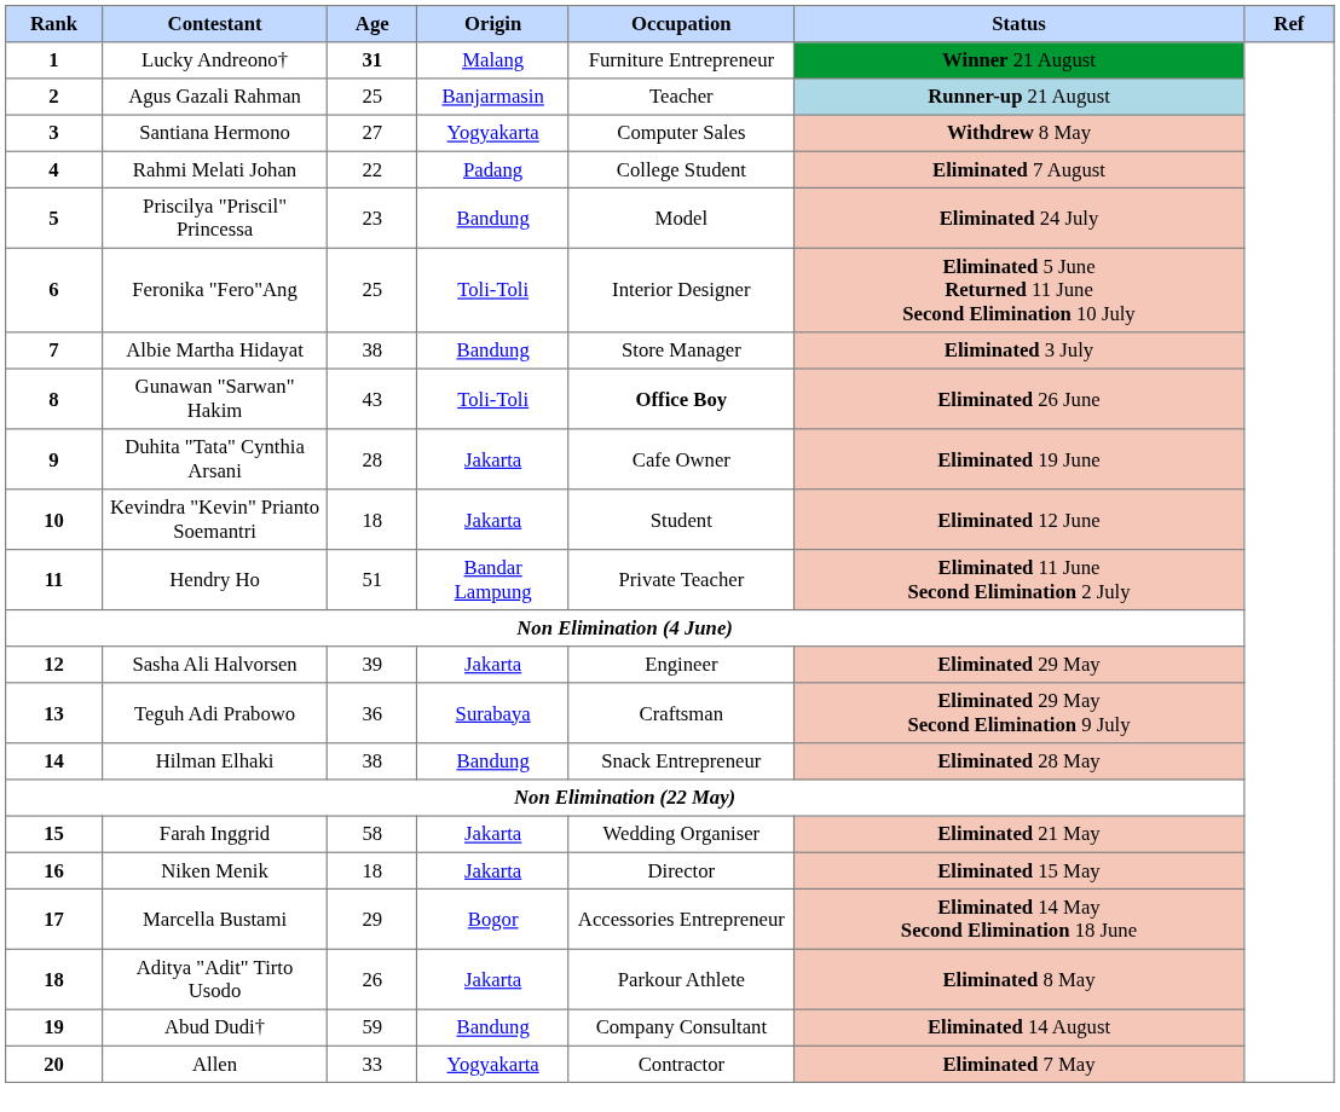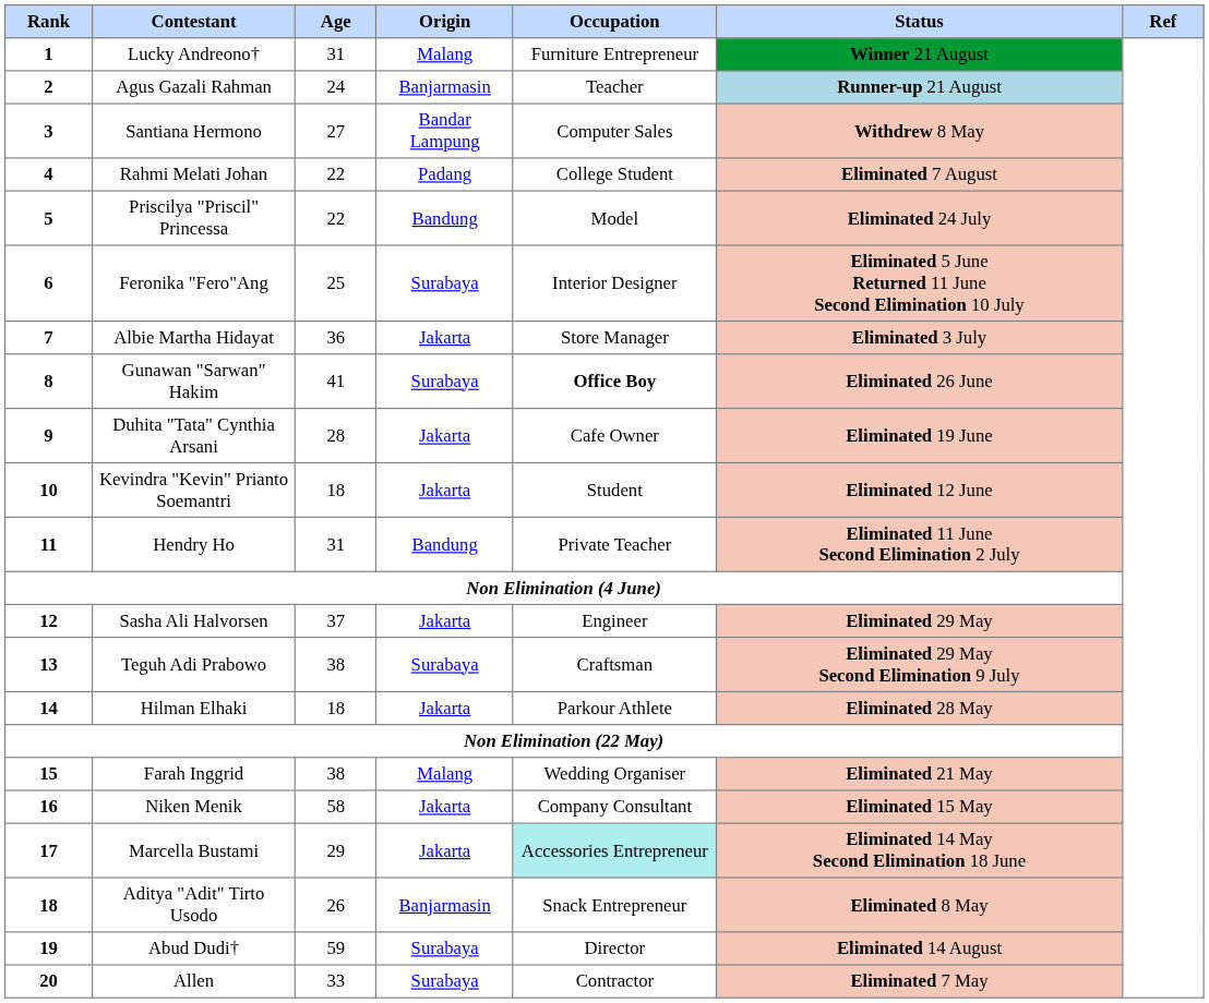 <table border="1" cellpadding="4" cellspacing="0" style="text-align:center; font-size:90%; border-collapse:collapse;" width=75%>
 <tr style="background:#C1D8FF;">
 <th style="width:4%; text-align:center;">Rank</th>
 <th style="width:10%;">Contestant</th>
 <th style="width:4%; text-align:center;">Age</th>
 <th style="width:4%; text-align:center;">Origin</th>
 <th style="width:10%;">Occupation</th>
 <th style="width:20%;">Status</th>
 <th style="width:4%; text-align:center;">Ref</th>
 </tr>
 <tr up>
 <td><strong>1</strong></td>
 <td>Lucky Andreono†</td>
-<td><strong>31</strong></td>
+<td>31</td>
 <td><a href='#'>Malang</a></td>
 <td>Furniture Entrepreneur</td>
 <td style="background:#093;"><span><strong>Winner</strong> 21 August</span></td>
 <td rowspan="22"></td>
 </tr>
 <tr>
 <td><strong>2</strong></td>
 <td>Agus Gazali Rahman</td>
-<td>25</td>
+<td>24</td>
 <td><a href='#'>Banjarmasin</a></td>
 <td>Teacher</td>
 <td style="background:lightblue; text-align:center;"><strong>Runner-up</strong> 21 August</td>
 </tr>
 <tr>
 <td><strong>3</strong></td>
 <td>Santiana Hermono</td>
 <td>27</td>
-<td><a href='#'>Yogyakarta</a></td>
+<td><a href='#'>Bandar Lampung</a></td>
 <td>Computer Sales</td>
 <td style="background:#f4c7b8; text-align:center;"><strong>Withdrew</strong> 8 May</td>
 </tr>
 <tr>
 <td><strong>4</strong></td>
 <td>Rahmi Melati Johan</td>
 <td>22</td>
 <td><a href='#'>Padang</a></td>
 <td>College Student</td>
 <td style="background:#f4c7b8; text-align:center;"><strong>Eliminated</strong> 7 August</td>
 </tr>
 <tr>
 <td><strong>5</strong></td>
 <td>Priscilya "Priscil" Princessa</td>
-<td>23</td>
+<td>22</td>
 <td><a href='#'>Bandung</a></td>
 <td>Model</td>
 <td style="background:#f4c7b8; text-align:center;"><strong>Eliminated</strong> 24 July</td>
 </tr>
 <tr>
 <td><strong>6</strong></td>
 <td>Feronika "Fero"Ang</td>
 <td>25</td>
-<td><a href='#'>Toli-Toli</a></td>
+<td><a href='#'>Surabaya</a></td>
 <td>Interior Designer</td>
 <td style="background:#f4c7b8; text-align:center;"><strong>Eliminated</strong> 5 June<br><strong>Returned</strong> 11 June<br><strong>Second Elimination</strong> 10 July</td>
 </tr>
 <tr>
 <td><strong>7</strong></td>
 <td>Albie Martha Hidayat</td>
-<td>38</td>
-<td><a href='#'>Bandung</a></td>
+<td>36</td>
+<td><a href='#'>Jakarta</a></td>
 <td>Store Manager</td>
 <td style="background:#f4c7b8; text-align:center;"><strong>Eliminated</strong> 3 July</td>
 </tr>
 <tr>
 <td><strong>8</strong></td>
 <td>Gunawan "Sarwan" Hakim</td>
-<td>43</td>
-<td><a href='#'>Toli-Toli</a></td>
+<td>41</td>
+<td><a href='#'>Surabaya</a></td>
 <td><strong>Office Boy</strong></td>
 <td style="background:#f4c7b8; text-align:center;"><strong>Eliminated</strong> 26 June</td>
 </tr>
 <tr>
 <td><strong>9</strong></td>
 <td>Duhita "Tata" Cynthia Arsani</td>
 <td>28</td>
 <td><a href='#'>Jakarta</a></td>
 <td>Cafe Owner</td>
 <td style="background:#f4c7b8; text-align:center;"><strong>Eliminated</strong> 19 June</td>
 </tr>
 <tr>
 <td><strong>10</strong></td>
 <td>Kevindra "Kevin" Prianto Soemantri</td>
 <td>18</td>
 <td><a href='#'>Jakarta</a></td>
 <td>Student</td>
 <td style="background:#f4c7b8; text-align:center;"><strong>Eliminated</strong> 12 June</td>
 </tr>
 <tr>
 <td><strong>11</strong></td>
 <td>Hendry Ho</td>
-<td>51</td>
-<td><a href='#'>Bandar Lampung</a></td>
+<td>31</td>
+<td><a href='#'>Bandung</a></td>
 <td>Private Teacher</td>
 <td style="background:#f4c7b8; text-align:center;"><strong>Eliminated</strong> 11 June<br><strong>Second Elimination</strong> 2 July</td>
 </tr>
 <tr>
 <td align=center colspan=6><strong><em>Non Elimination (4 June)</em></strong></td>
 </tr>
 <tr>
 <td><strong>12</strong></td>
 <td>Sasha Ali Halvorsen</td>
-<td>39</td>
+<td>37</td>
 <td><a href='#'>Jakarta</a></td>
 <td>Engineer</td>
 <td style="background:#f4c7b8; text-align:center;"><strong>Eliminated</strong> 29 May</td>
 </tr>
 <tr>
 <td><strong>13</strong></td>
 <td>Teguh Adi Prabowo</td>
-<td>36</td>
+<td>38</td>
 <td><a href='#'>Surabaya</a></td>
 <td>Craftsman</td>
 <td style="background:#f4c7b8; text-align:center;"><strong>Eliminated</strong> 29 May<br><strong>Second Elimination</strong> 9 July</td>
 </tr>
 <tr>
 <td><strong>14</strong></td>
 <td>Hilman Elhaki</td>
-<td>38</td>
-<td><a href='#'>Bandung</a></td>
-<td>Snack Entrepreneur</td>
+<td>18</td>
+<td><a href='#'>Jakarta</a></td>
+<td>Parkour Athlete</td>
 <td style="background:#f4c7b8; text-align:center;"><strong>Eliminated</strong> 28 May</td>
 </tr>
 <tr>
 <td align=center colspan=6><strong><em>Non Elimination (22 May)</em></strong></td>
 </tr>
 <tr>
 <td><strong>15</strong></td>
 <td>Farah Inggrid</td>
-<td>58</td>
-<td><a href='#'>Jakarta</a></td>
+<td>38</td>
+<td><a href='#'>Malang</a></td>
 <td>Wedding Organiser</td>
 <td style="background:#f4c7b8; text-align:center;"><strong>Eliminated</strong> 21 May</td>
 </tr>
 <tr>
 <td><strong>16</strong></td>
 <td>Niken Menik</td>
-<td>18</td>
+<td>58</td>
 <td><a href='#'>Jakarta</a></td>
-<td>Director</td>
+<td>Company Consultant</td>
 <td style="background:#f4c7b8; text-align:center;"><strong>Eliminated</strong> 15 May</td>
 </tr>
 <tr>
 <td><strong>17</strong></td>
 <td>Marcella Bustami</td>
 <td>29</td>
-<td><a href='#'>Bogor</a></td>
-<td>Accessories Entrepreneur</td>
+<td><a href='#'>Jakarta</a></td>
+<td style="background: paleturquoise;">Accessories Entrepreneur</td>
 <td style="background:#f4c7b8; text-align:center;"><strong>Eliminated</strong> 14 May<br><strong>Second Elimination</strong> 18 June</td>
 </tr>
 <tr>
 <td><strong>18</strong></td>
 <td>Aditya "Adit" Tirto Usodo</td>
 <td>26</td>
-<td><a href='#'>Jakarta</a></td>
-<td>Parkour Athlete</td>
+<td><a href='#'>Banjarmasin</a></td>
+<td>Snack Entrepreneur</td>
 <td style="background:#f4c7b8; text-align:center;"><strong>Eliminated</strong> 8 May<br></td>
 </tr>
 <tr>
 <td><strong>19</strong></td>
 <td>Abud Dudi†</td>
 <td>59</td>
-<td><a href='#'>Bandung</a></td>
-<td>Company Consultant</td>
+<td><a href='#'>Surabaya</a></td>
+<td>Director</td>
 <td style="background:#f4c7b8; text-align:center;"><strong>Eliminated</strong> 14 August</td>
 </tr>
 <tr>
 <td><strong>20</strong></td>
 <td>Allen</td>
 <td>33</td>
-<td><a href='#'>Yogyakarta</a></td>
+<td><a href='#'>Surabaya</a></td>
 <td>Contractor</td>
 <td style="background:#f4c7b8; text-align:center;"><strong>Eliminated</strong> 7 May</td>
 </tr>
 </table>
